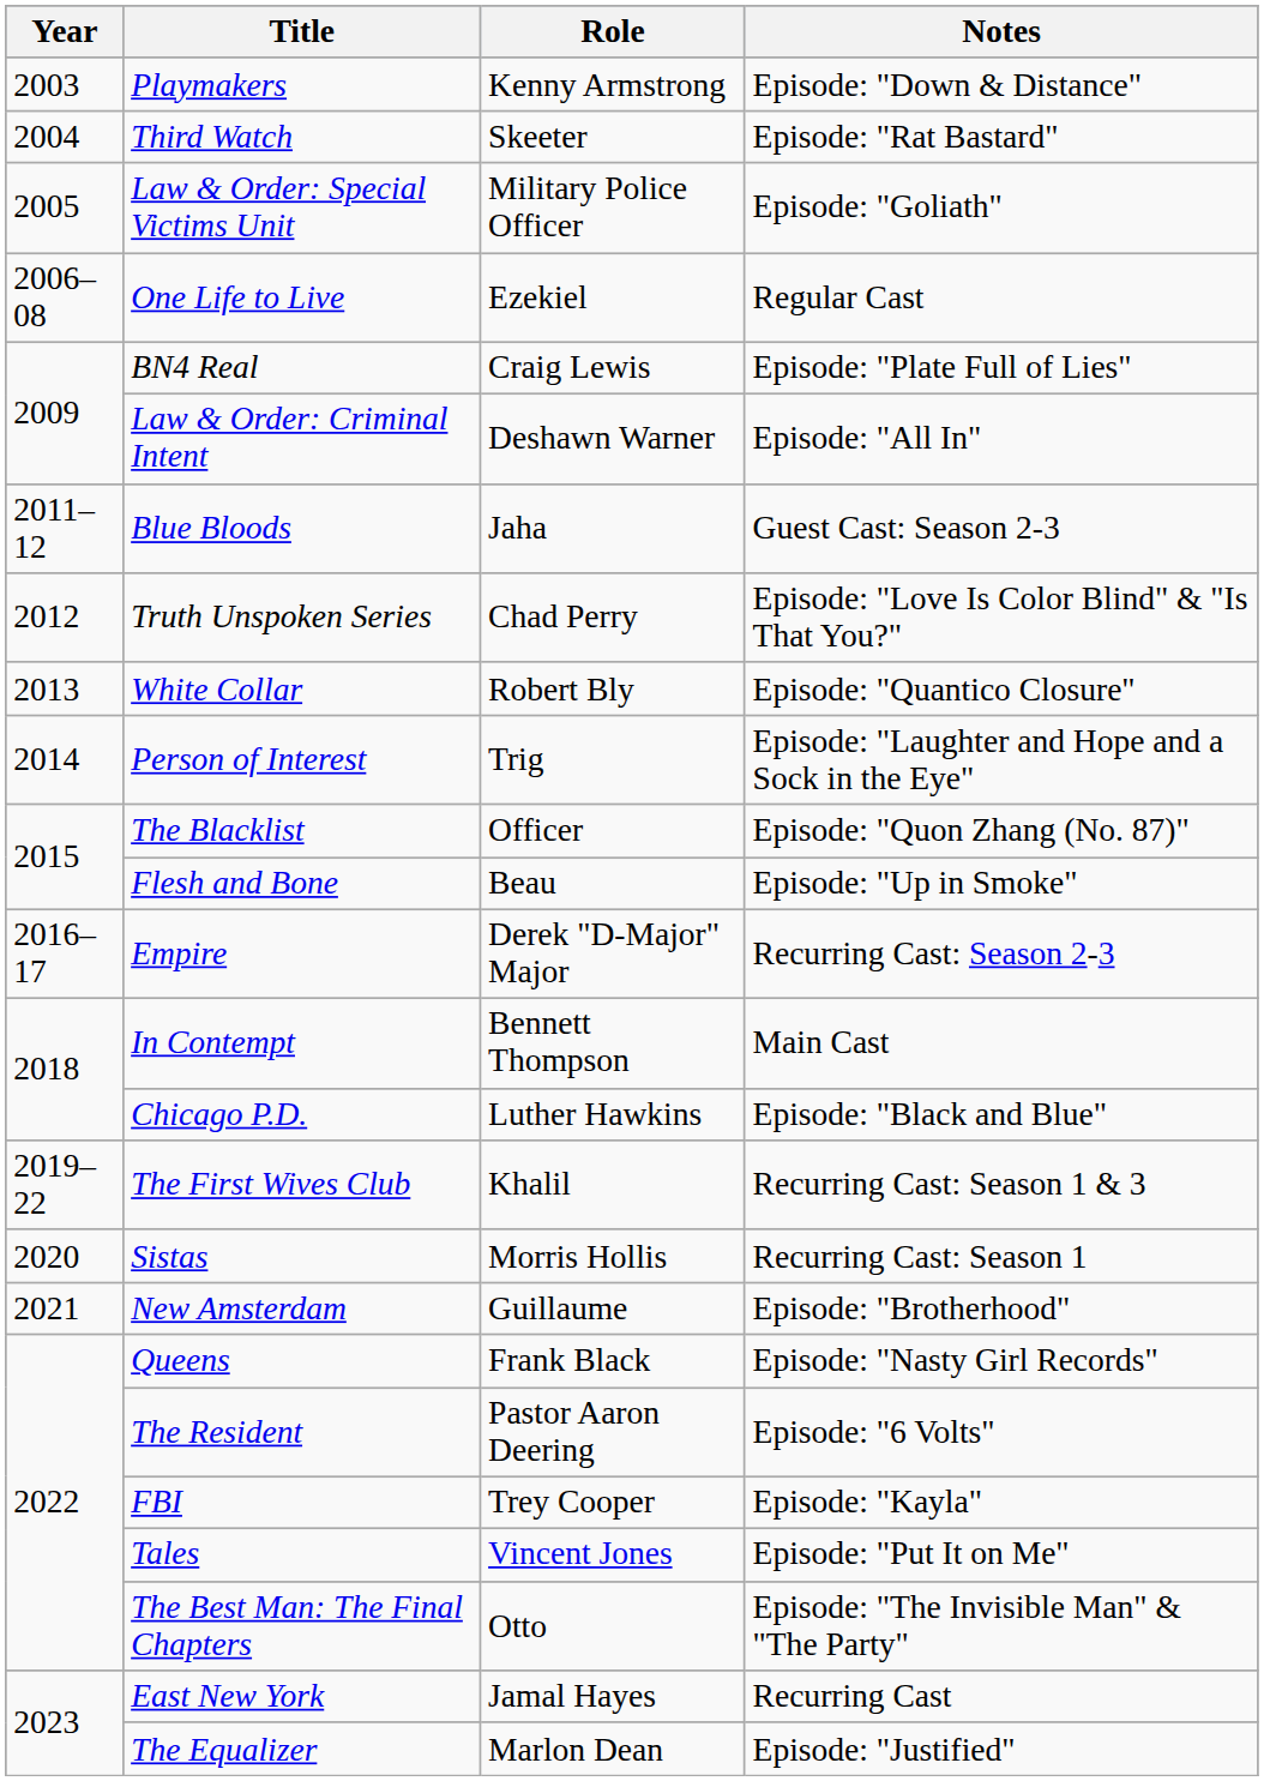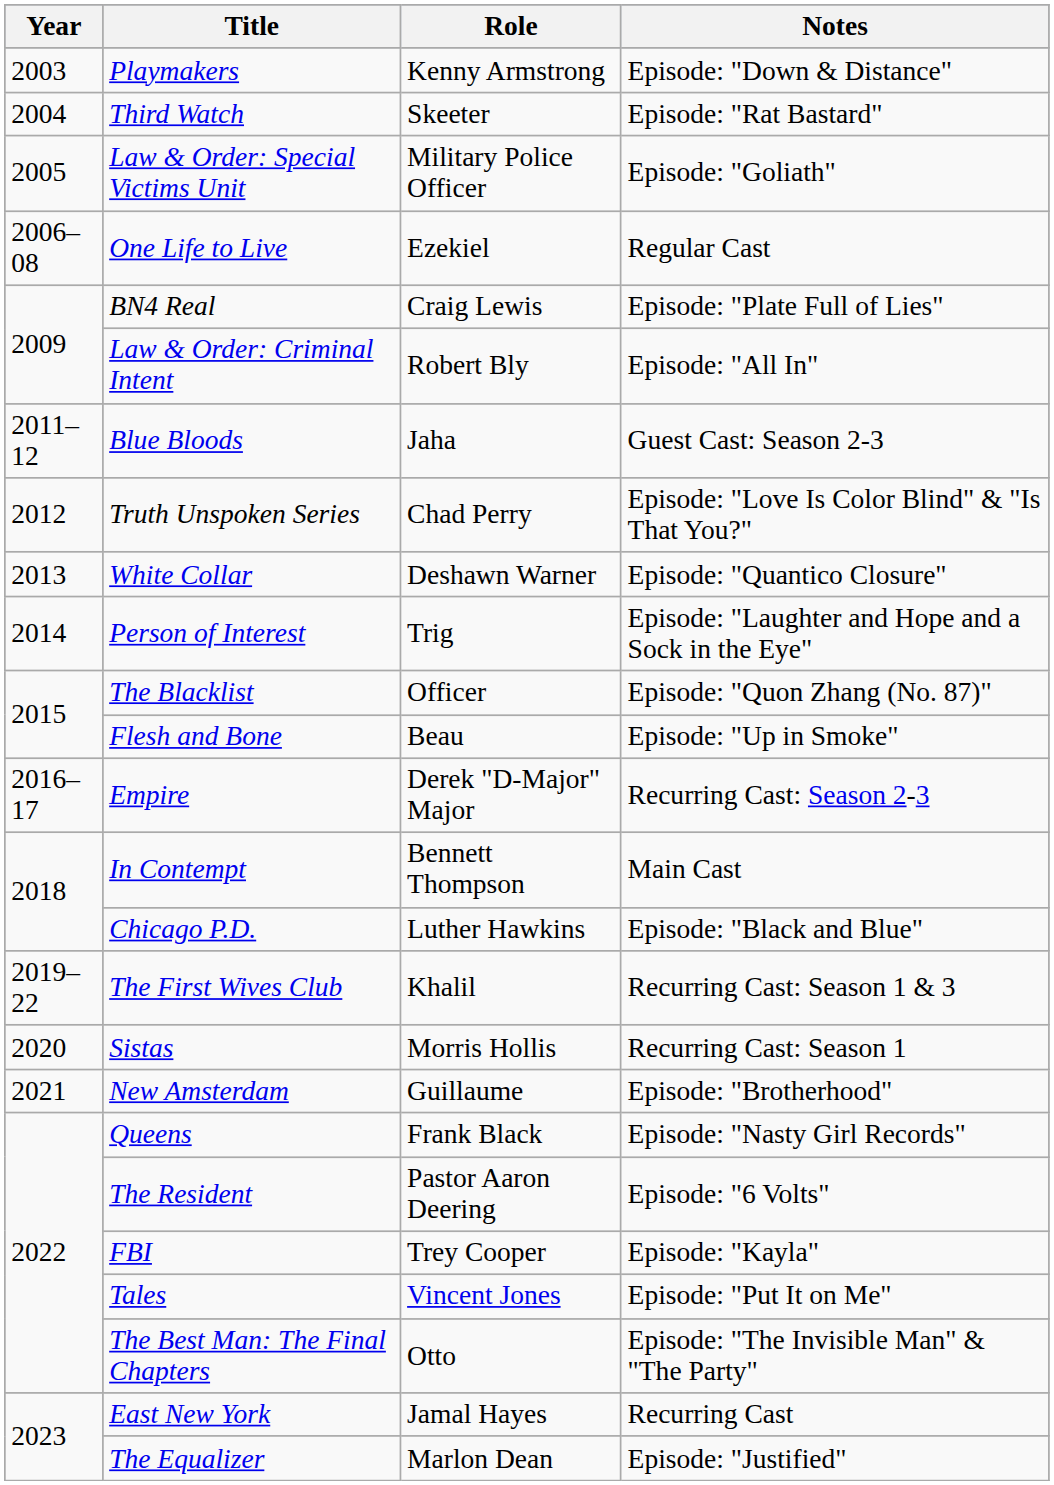 <table class="wikitable">
 <tr style="background:#b0c4de; text-align:center;">
 <th>Year</th>
 <th>Title</th>
 <th>Role</th>
 <th>Notes</th>
 </tr>
 <tr>
 <td>2003</td>
 <td><em><a href='#'>Playmakers</a></em></td>
 <td>Kenny Armstrong</td>
 <td>Episode: "Down & Distance"</td>
 </tr>
 <tr>
 <td>2004</td>
 <td><em><a href='#'>Third Watch</a></em></td>
 <td>Skeeter</td>
 <td>Episode: "Rat Bastard"</td>
 </tr>
 <tr>
 <td>2005</td>
 <td><em><a href='#'>Law & Order: Special Victims Unit</a></em></td>
 <td>Military Police Officer</td>
 <td>Episode: "Goliath"</td>
 </tr>
 <tr>
 <td>2006–08</td>
 <td><em><a href='#'>One Life to Live</a></em></td>
 <td>Ezekiel</td>
 <td>Regular Cast</td>
 </tr>
 <tr>
 <td rowspan=2>2009</td>
 <td><em>BN4 Real</em></td>
 <td>Craig Lewis</td>
 <td>Episode: "Plate Full of Lies"</td>
 </tr>
 <tr>
 <td><em><a href='#'>Law & Order: Criminal Intent</a></em></td>
-<td>Deshawn Warner</td>
+<td>Robert Bly</td>
 <td>Episode: "All In"</td>
 </tr>
 <tr>
 <td>2011–12</td>
 <td><em><a href='#'>Blue Bloods</a></em></td>
 <td>Jaha</td>
 <td>Guest Cast: Season 2-3</td>
 </tr>
 <tr>
 <td>2012</td>
 <td><em>Truth Unspoken Series</em></td>
 <td>Chad Perry</td>
 <td>Episode: "Love Is Color Blind" & "Is That You?"</td>
 </tr>
 <tr>
 <td>2013</td>
 <td><em><a href='#'>White Collar</a></em></td>
-<td>Robert Bly</td>
+<td>Deshawn Warner</td>
 <td>Episode: "Quantico Closure"</td>
 </tr>
 <tr>
 <td>2014</td>
 <td><em><a href='#'>Person of Interest</a></em></td>
 <td>Trig</td>
 <td>Episode: "Laughter and Hope and a Sock in the Eye"</td>
 </tr>
 <tr>
 <td rowspan=2>2015</td>
 <td><em><a href='#'>The Blacklist</a></em></td>
 <td>Officer</td>
 <td>Episode: "Quon Zhang (No. 87)"</td>
 </tr>
 <tr>
 <td><em><a href='#'>Flesh and Bone</a></em></td>
 <td>Beau</td>
 <td>Episode: "Up in Smoke"</td>
 </tr>
 <tr>
 <td>2016–17</td>
 <td><em><a href='#'>Empire</a></em></td>
 <td>Derek "D-Major" Major</td>
 <td>Recurring Cast: <a href='#'>Season 2</a>-<a href='#'>3</a></td>
 </tr>
 <tr>
 <td rowspan=2>2018</td>
 <td><em><a href='#'>In Contempt</a></em></td>
 <td>Bennett Thompson</td>
 <td>Main Cast</td>
 </tr>
 <tr>
 <td><em><a href='#'>Chicago P.D.</a></em></td>
 <td>Luther Hawkins</td>
 <td>Episode: "Black and Blue"</td>
 </tr>
 <tr>
 <td>2019–22</td>
 <td><em><a href='#'>The First Wives Club</a></em></td>
 <td>Khalil</td>
 <td>Recurring Cast: Season 1 & 3</td>
 </tr>
 <tr>
 <td>2020</td>
 <td><em><a href='#'>Sistas</a></em></td>
 <td>Morris Hollis</td>
 <td>Recurring Cast: Season 1</td>
 </tr>
 <tr>
 <td>2021</td>
 <td><em><a href='#'>New Amsterdam</a></em></td>
 <td>Guillaume</td>
 <td>Episode: "Brotherhood"</td>
 </tr>
 <tr>
 <td rowspan=5>2022</td>
 <td><em><a href='#'>Queens</a></em></td>
 <td>Frank Black</td>
 <td>Episode: "Nasty Girl Records"</td>
 </tr>
 <tr>
 <td><em><a href='#'>The Resident</a></em></td>
 <td>Pastor Aaron Deering</td>
 <td>Episode: "6 Volts"</td>
 </tr>
 <tr>
 <td><em><a href='#'>FBI</a></em></td>
 <td>Trey Cooper</td>
 <td>Episode: "Kayla"</td>
 </tr>
 <tr>
 <td><em><a href='#'>Tales</a></em></td>
 <td><a href='#'>Vincent Jones</a></td>
 <td>Episode: "Put It on Me"</td>
 </tr>
 <tr>
 <td><em><a href='#'>The Best Man: The Final Chapters</a></em></td>
 <td>Otto</td>
 <td>Episode: "The Invisible Man" & "The Party"</td>
 </tr>
 <tr>
 <td rowspan=2>2023</td>
 <td><em><a href='#'>East New York</a></em></td>
 <td>Jamal Hayes</td>
 <td>Recurring Cast</td>
 </tr>
 <tr>
 <td><em><a href='#'>The Equalizer</a></em></td>
 <td>Marlon Dean</td>
 <td>Episode: "Justified"</td>
 </tr>
 </table>
